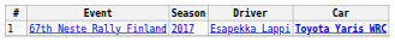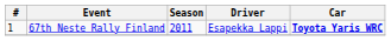 <table class="wikitable">
 <tr>
 <th> # </th>
 <th>Event</th>
 <th>Season</th>
 <th>Driver</th>
 <th>Car</th>
 </tr>
 <tr>
 <td>1</td>
 <td> <a href='#'>67th Neste Rally Finland</a></td>
-<td><a href='#'>2017</a></td>
+<td><a href='#'>2011</a></td>
 <td> <a href='#'>Esapekka Lappi</a></td>
 <td><strong><a href='#'>Toyota Yaris WRC</a></strong></td>
 </tr>
 <tr>
 </tr>
 </table>
